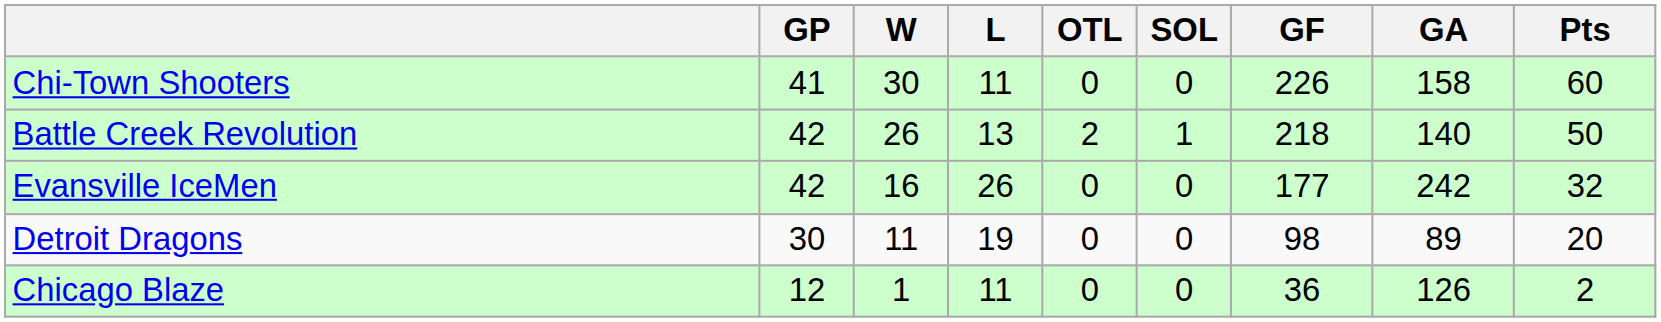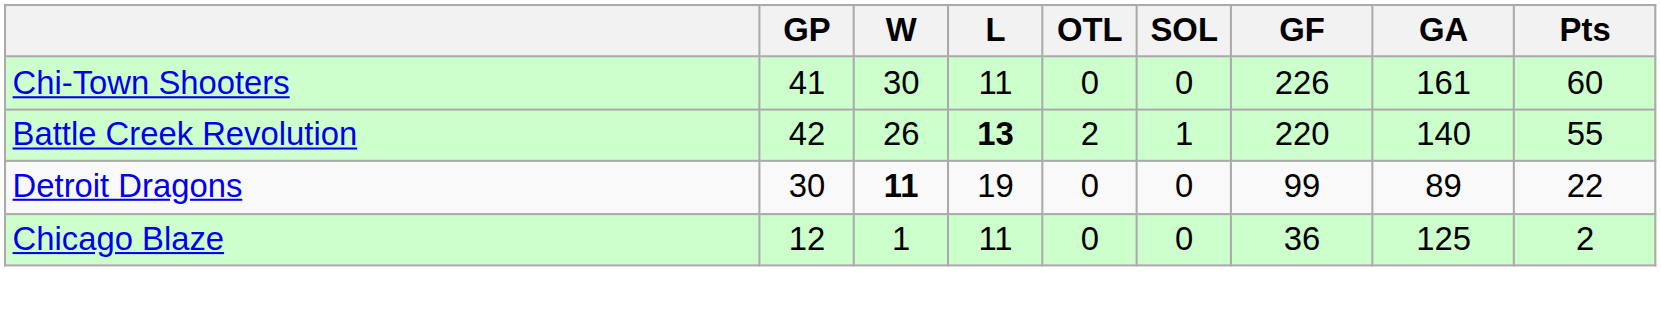 <table class="wikitable">
 <tr>
 <th width="40%" bgcolor="#e0e0e0"></th>
 <th width="5%" bgcolor="#e0e0e0">GP</th>
 <th width="5%" bgcolor="#e0e0e0">W</th>
 <th width="5%" bgcolor="#e0e0e0">L</th>
 <th width="5%" bgcolor="#e0e0e0">OTL</th>
 <th width="5%" bgcolor="#e0e0e0">SOL</th>
 <th width="7.5%" bgcolor="#e0e0e0">GF</th>
 <th width="7.5%" bgcolor="#e0e0e0">GA</th>
 <th width="7.5%" bgcolor="#e0e0e0">Pts</th>
 </tr>
 <tr align="center" bgcolor="#CCFFCC">
 <td align="left"><a href='#'>Chi-Town Shooters</a></td>
 <td>41</td>
 <td>30</td>
 <td>11</td>
 <td>0</td>
 <td>0</td>
 <td>226</td>
-<td>158</td>
+<td>161</td>
 <td>60</td>
 </tr>
 <tr align="center" bgcolor="#CCFFCC">
 <td align="left"><a href='#'>Battle Creek Revolution</a></td>
 <td>42</td>
 <td>26</td>
-<td>13</td>
+<td><strong>13</strong></td>
 <td>2</td>
 <td>1</td>
-<td>218</td>
+<td>220</td>
 <td>140</td>
-<td>50</td>
-</tr>
-<tr align="center" bgcolor="#CCFFCC">
-<td align="left"><a href='#'>Evansville IceMen</a></td>
-<td>42</td>
-<td>16</td>
-<td>26</td>
-<td>0</td>
-<td>0</td>
-<td>177</td>
-<td>242</td>
-<td>32</td>
+<td>55</td>
 </tr>
 <tr align="center">
 <td align="left"><a href='#'>Detroit Dragons</a></td>
 <td>30</td>
-<td>11</td>
+<td><strong>11</strong></td>
 <td>19</td>
 <td>0</td>
 <td>0</td>
-<td>98</td>
+<td>99</td>
 <td>89</td>
-<td>20</td>
+<td>22</td>
 </tr>
 <tr align="center" bgcolor="#CCFFCC">
 <td align="left"><a href='#'>Chicago Blaze</a></td>
 <td>12</td>
 <td>1</td>
 <td>11</td>
 <td>0</td>
 <td>0</td>
 <td>36</td>
-<td>126</td>
+<td>125</td>
 <td>2</td>
 </tr>
 </table>
